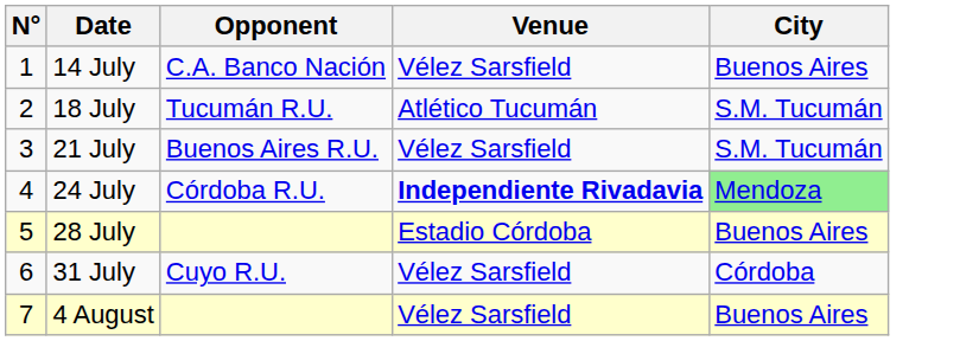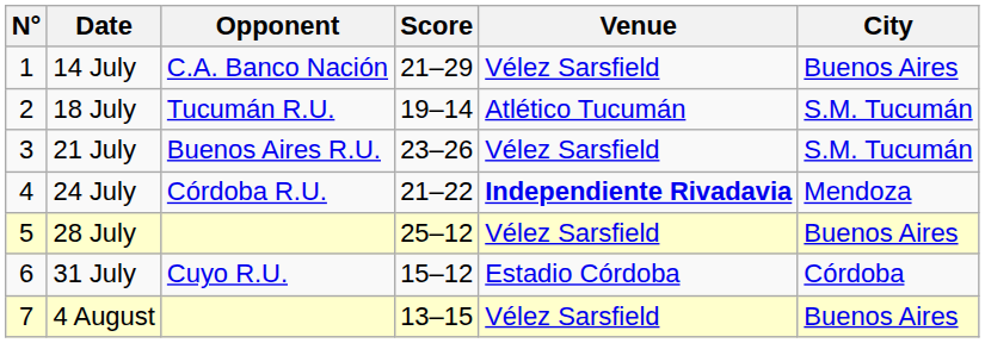 <table class="wikitable sortable">
 <tr>
 <th>N°</th>
 <th>Date</th>
 <th>Opponent</th>
+<th>Score</th>
 <th>Venue</th>
 <th>City</th>
 </tr>
 <tr>
 <td style="text-align:center">1</td>
 <td>14 July</td>
 <td><a href='#'>C.A. Banco Nación</a></td>
+<td style="text-align:center">21–29</td>
 <td><a href='#'>Vélez Sarsfield</a></td>
 <td><a href='#'>Buenos Aires</a></td>
 </tr>
 <tr>
 <td style="text-align:center">2</td>
 <td>18 July</td>
 <td><a href='#'>Tucumán R.U.</a></td>
+<td style="text-align:center">19–14</td>
 <td><a href='#'>Atlético Tucumán</a></td>
 <td><a href='#'>S.M. Tucumán</a></td>
 </tr>
 <tr>
 <td style="text-align:center">3</td>
 <td>21 July</td>
 <td><a href='#'>Buenos Aires R.U.</a></td>
+<td style="text-align:center">23–26</td>
 <td><a href='#'>Vélez Sarsfield</a></td>
 <td><a href='#'>S.M. Tucumán</a></td>
 </tr>
 <tr>
 <td style="text-align:center">4</td>
 <td>24 July</td>
 <td><a href='#'>Córdoba R.U.</a></td>
+<td style="text-align:center">21–22</td>
 <td><strong><a href='#'>Independiente Rivadavia</a></strong></td>
-<td style="background: lightgreen;"><a href='#'>Mendoza</a></td>
+<td><a href='#'>Mendoza</a></td>
 </tr>
 <tr bgcolor=#ffffcc>
 <td style="text-align:center">5</td>
 <td>28 July</td>
 <td></td>
-<td><a href='#'>Estadio Córdoba</a></td>
+<td style="text-align:center">25–12</td>
+<td><a href='#'>Vélez Sarsfield</a></td>
 <td><a href='#'>Buenos Aires</a></td>
 </tr>
 <tr>
 <td style="text-align:center">6</td>
 <td>31 July</td>
 <td><a href='#'>Cuyo R.U.</a></td>
-<td><a href='#'>Vélez Sarsfield</a></td>
+<td style="text-align:center">15–12</td>
+<td><a href='#'>Estadio Córdoba</a></td>
 <td><a href='#'>Córdoba</a></td>
 </tr>
 <tr bgcolor=#ffffcc>
 <td style="text-align:center">7</td>
 <td>4 August</td>
 <td></td>
+<td style="text-align:center">13–15</td>
 <td><a href='#'>Vélez Sarsfield</a></td>
 <td><a href='#'>Buenos Aires</a></td>
 </tr>
 </table>
